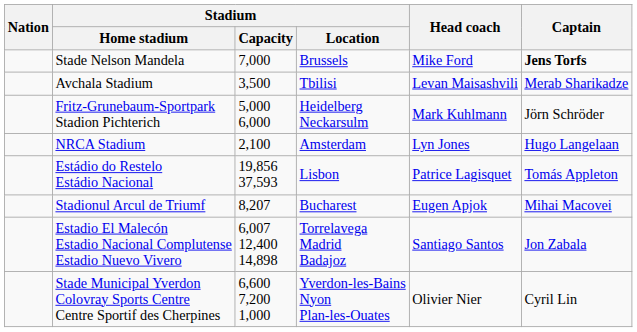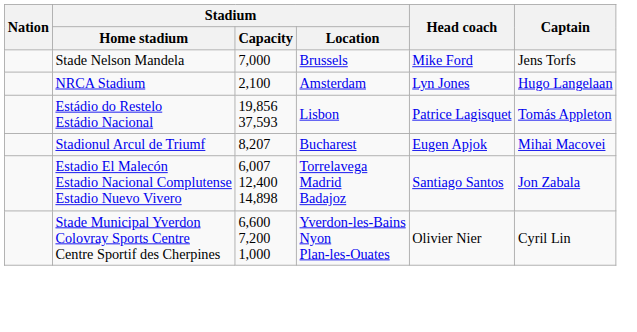 <table class="wikitable">
 <tr>
 <th rowspan="2">Nation</th>
 <th colspan="3">Stadium</th>
 <th rowspan="2">Head coach</th>
 <th rowspan="2">Captain</th>
 </tr>
 <tr>
 <th>Home stadium</th>
 <th>Capacity</th>
 <th>Location</th>
 </tr>
 <tr>
 <td></td>
 <td>Stade Nelson Mandela</td>
 <td>7,000</td>
 <td><a href='#'>Brussels</a></td>
 <td> <a href='#'>Mike Ford</a></td>
-<td><strong>Jens Torfs</strong></td>
-</tr>
-<tr>
-<td></td>
-<td>Avchala Stadium</td>
-<td>3,500</td>
-<td><a href='#'>Tbilisi</a></td>
-<td> <a href='#'>Levan Maisashvili</a></td>
-<td><a href='#'>Merab Sharikadze</a></td>
-</tr>
-<tr>
-<td></td>
-<td><a href='#'>Fritz-Grunebaum-Sportpark</a><br>Stadion Pichterich</td>
-<td>5,000<br>6,000</td>
-<td><a href='#'>Heidelberg</a><br><a href='#'>Neckarsulm</a></td>
-<td> <a href='#'>Mark Kuhlmann</a></td>
-<td>Jörn Schröder</td>
+<td>Jens Torfs</td>
 </tr>
 <tr>
 <td></td>
 <td><a href='#'>NRCA Stadium</a></td>
 <td>2,100</td>
 <td><a href='#'>Amsterdam</a></td>
 <td> <a href='#'>Lyn Jones</a></td>
 <td><a href='#'>Hugo Langelaan</a></td>
 </tr>
 <tr>
 <td></td>
 <td><a href='#'>Estádio do Restelo</a><br><a href='#'>Estádio Nacional</a></td>
 <td>19,856<br>37,593</td>
 <td><a href='#'>Lisbon</a></td>
 <td> <a href='#'>Patrice Lagisquet</a></td>
 <td><a href='#'>Tomás Appleton</a></td>
 </tr>
 <tr>
 <td></td>
 <td><a href='#'>Stadionul Arcul de Triumf</a></td>
 <td>8,207</td>
 <td><a href='#'>Bucharest</a></td>
 <td> <a href='#'>Eugen Apjok</a></td>
 <td><a href='#'>Mihai Macovei</a></td>
 </tr>
 <tr>
 <td></td>
 <td><a href='#'>Estadio El Malecón</a><br><a href='#'>Estadio Nacional Complutense</a><br><a href='#'>Estadio Nuevo Vivero</a></td>
 <td>6,007<br>12,400<br>14,898</td>
 <td><a href='#'>Torrelavega</a><br><a href='#'>Madrid</a><br> <a href='#'>Badajoz</a></td>
 <td> <a href='#'>Santiago Santos</a></td>
 <td><a href='#'>Jon Zabala</a></td>
 </tr>
 <tr>
 <td></td>
 <td><a href='#'>Stade Municipal Yverdon</a> <br> <a href='#'>Colovray Sports Centre</a> <br> Centre Sportif des Cherpines</td>
 <td>6,600<br>7,200<br>1,000</td>
 <td><a href='#'>Yverdon-les-Bains</a><br><a href='#'>Nyon</a><br><a href='#'>Plan-les-Ouates</a></td>
 <td> Olivier Nier</td>
 <td>Cyril Lin</td>
 </tr>
 </table>
